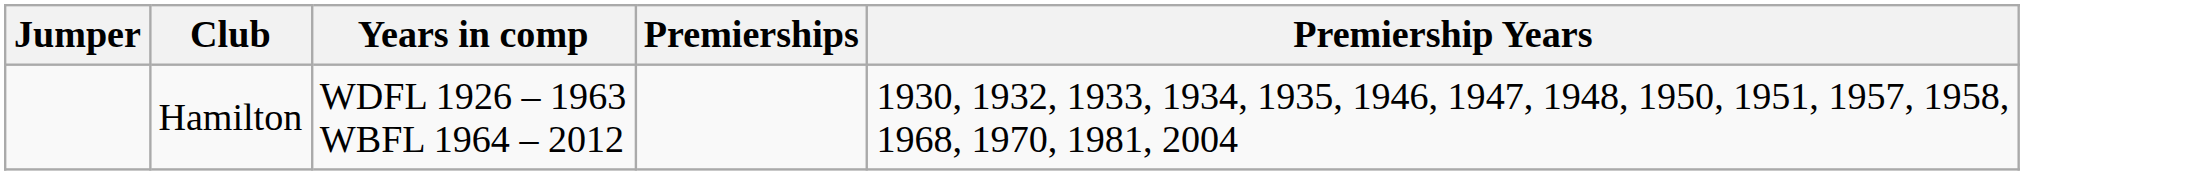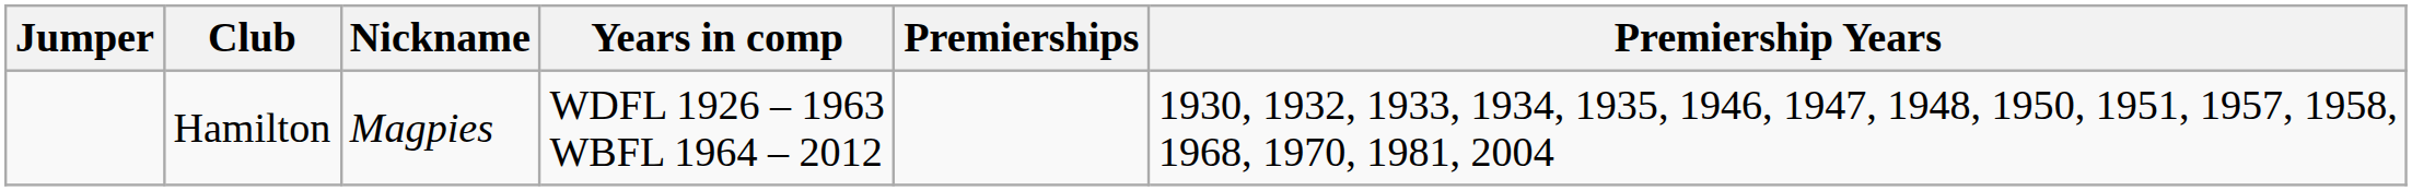 <table class="wikitable sortable">
 <tr>
 <th>Jumper</th>
 <th>Club</th>
+<th>Nickname</th>
 <th>Years in comp</th>
 <th>Premierships</th>
 <th>Premiership Years</th>
 </tr>
 <tr>
 <td></td>
 <td>Hamilton</td>
+<td><em>Magpies</em></td>
 <td>WDFL 1926 – 1963 <br> WBFL 1964 – 2012</td>
 <td><br></td>
 <td>1930, 1932, 1933, 1934, 1935, 1946, 1947, 1948, 1950, 1951, 1957, 1958, <br> 1968, 1970, 1981, 2004</td>
 </tr>
 </table>
